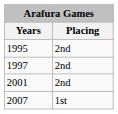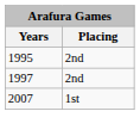 <table class=wikitable width=150px align=left style=font-size:90%>
 <tr>
 <td colspan=2 style="background:silver; text-align:center"><strong>Arafura Games</strong></td>
 </tr>
 <tr>
 <th>Years</th>
 <th>Placing</th>
 </tr>
 <tr>
 <td>1995</td>
 <td> 2nd</td>
 </tr>
 <tr>
 <td>1997</td>
 <td> 2nd</td>
 </tr>
 <tr>
-<td>2001</td>
-<td> 2nd</td>
-</tr>
-<tr>
 <td>2007</td>
 <td> 1st</td>
 </tr>
 </table>
